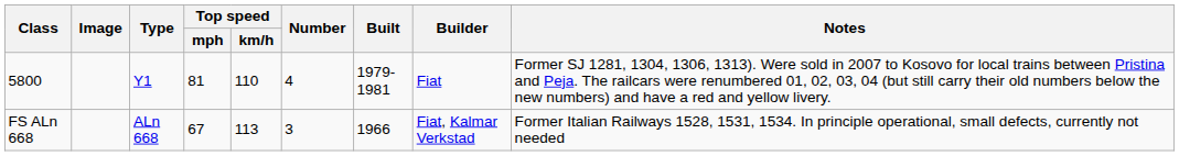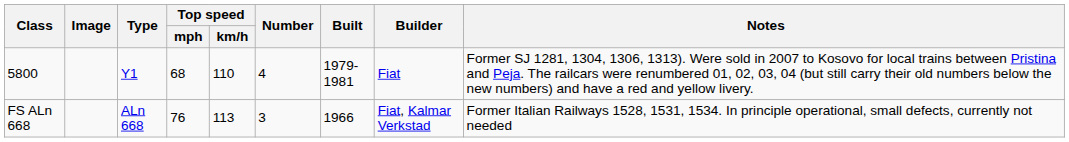 <table class="wikitable">
 <tr style="background:#f9f9f9;">
 <th rowspan="2"> Class </th>
 <th rowspan="2"> Image </th>
 <th rowspan="2"> Type </th>
 <th colspan="2"> Top speed </th>
 <th rowspan="2"> Number </th>
 <th rowspan="2"> Built </th>
 <th rowspan="2"> Builder </th>
 <th rowspan="2"> Notes</th>
 </tr>
 <tr style="background:#f9f9f9;">
 <th> mph </th>
 <th> km/h </th>
 </tr>
 <tr>
 <td>5800</td>
 <td></td>
 <td><a href='#'>Y1</a></td>
-<td>81</td>
+<td>68</td>
 <td>110</td>
 <td>4</td>
 <td>1979-1981</td>
 <td><a href='#'>Fiat</a></td>
 <td>Former SJ 1281, 1304, 1306, 1313). Were sold in 2007 to Kosovo for local trains between <a href='#'>Pristina</a> and <a href='#'>Peja</a>. The railcars were renumbered 01, 02, 03, 04 (but still carry their old numbers below the new numbers) and have a red and yellow livery.</td>
 </tr>
 <tr>
 <td>FS ALn 668</td>
 <td></td>
 <td><a href='#'>ALn 668</a></td>
-<td>67</td>
+<td>76</td>
 <td>113</td>
 <td>3</td>
 <td>1966</td>
 <td><a href='#'>Fiat</a>, <a href='#'>Kalmar Verkstad</a></td>
 <td>Former Italian Railways 1528, 1531, 1534. In principle operational, small defects, currently not needed</td>
 </tr>
 </table>
